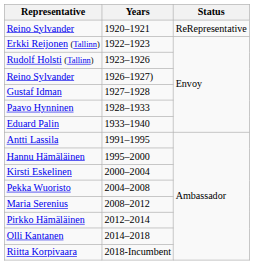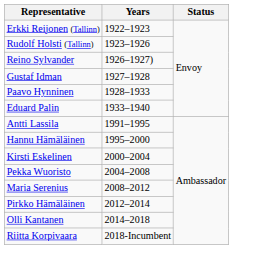 <table class="wikitable sortable">
 <tr>
 <th>Representative</th>
 <th>Years</th>
 <th>Status</th>
-</tr>
-<tr>
-<td><a href='#'>Reino Sylvander</a></td>
-<td>1920–1921</td>
-<td>ReRepresentative</td>
 </tr>
 <tr>
 <td><a href='#'>Erkki Reijonen</a> <small>(<a href='#'>Tallinn</a>)</small></td>
 <td>1922–1923</td>
 <td rowspan="6">Envoy</td>
 </tr>
 <tr>
 <td><a href='#'>Rudolf Holsti</a> <small>(<a href='#'>Tallinn</a>)</small></td>
 <td>1923–1926</td>
 </tr>
 <tr>
 <td><a href='#'>Reino Sylvander</a></td>
 <td>1926–1927)</td>
 </tr>
 <tr>
 <td><a href='#'>Gustaf Idman</a></td>
 <td>1927–1928</td>
 </tr>
 <tr>
 <td><a href='#'>Paavo Hynninen</a></td>
 <td>1928–1933</td>
 </tr>
 <tr>
 <td><a href='#'>Eduard Palin</a></td>
 <td>1933–1940</td>
 </tr>
 <tr>
 <td><a href='#'>Antti Lassila</a></td>
 <td>1991–1995</td>
 <td rowspan="8">Ambassador</td>
 </tr>
 <tr>
 <td><a href='#'>Hannu Hämäläinen</a></td>
 <td>1995–2000</td>
 </tr>
 <tr>
 <td><a href='#'>Kirsti Eskelinen</a></td>
 <td>2000–2004</td>
 </tr>
 <tr>
 <td><a href='#'>Pekka Wuoristo</a></td>
 <td>2004–2008</td>
 </tr>
 <tr>
 <td><a href='#'>Maria Serenius</a></td>
 <td>2008–2012</td>
 </tr>
 <tr>
 <td><a href='#'>Pirkko Hämäläinen</a></td>
 <td>2012–2014</td>
 </tr>
 <tr>
 <td><a href='#'>Olli Kantanen</a></td>
 <td>2014–2018</td>
 </tr>
 <tr>
 <td><a href='#'>Riitta Korpivaara</a></td>
 <td>2018-Incumbent</td>
 </tr>
 </table>
